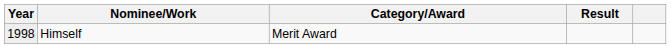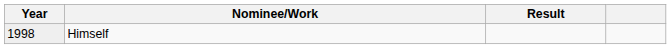 <table class="wikitable">
 <tr>
 <th width=5%>Year</th>
 <th width=35%>Nominee/Work</th>
-<th width=45%>Category/Award</th>
 <th width=10%>Result</th>
 <th width=5%></th>
 </tr>
 <tr>
 <td bgcolor="#efefef">1998</td>
 <td>Himself</td>
-<td>Merit Award</td>
 <td></td>
 <td style="text-align:center;"></td>
 </tr>
 </table>
